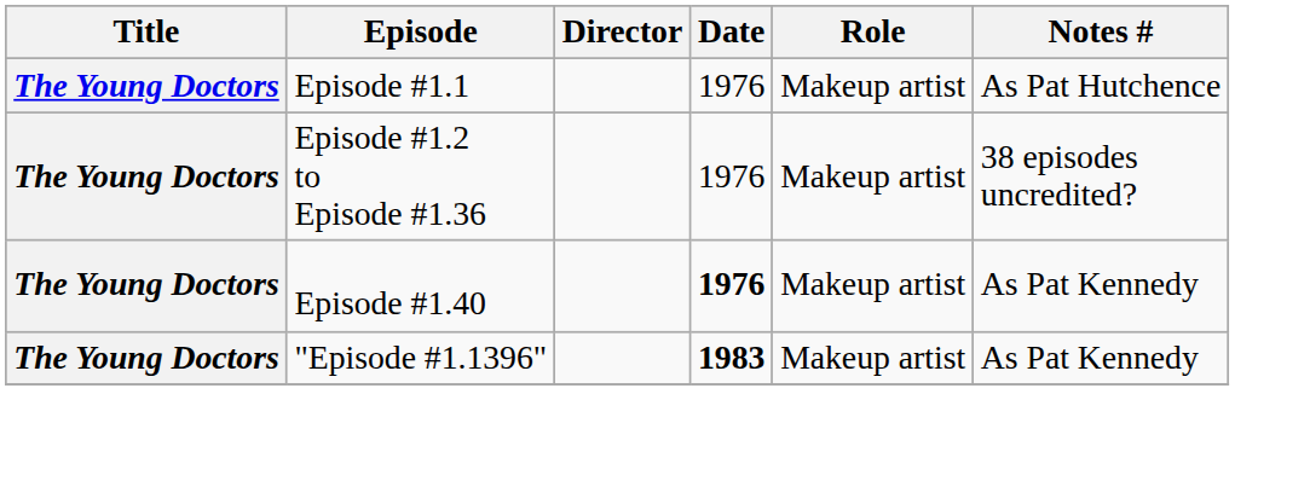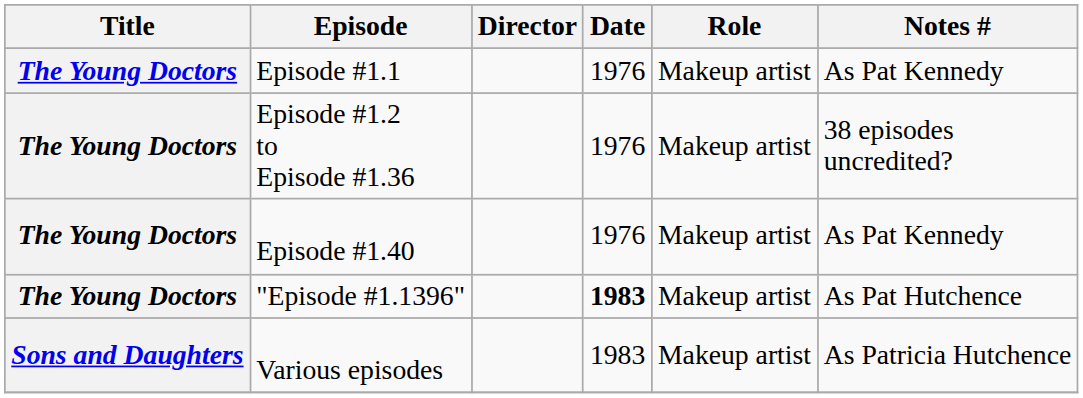 <table class="wikitable plainrowheaders sortable">
 <tr>
 <th scope="col">Title</th>
 <th scope="col">Episode</th>
 <th scope="col">Director</th>
 <th scope="col">Date</th>
 <th scope="col">Role</th>
 <th scope="col" class="unsortable">Notes #</th>
 </tr>
 <tr>
 <th scope="row"><em><a href='#'>The Young Doctors</a></em></th>
 <td>Episode #1.1</td>
 <td></td>
 <td>1976</td>
 <td>Makeup artist</td>
-<td>As Pat Hutchence</td>
+<td>As Pat Kennedy</td>
 </tr>
 <tr>
 <th scope="row"><em>The Young Doctors</em></th>
 <td>Episode #1.2<br>to<br>Episode #1.36</td>
 <td></td>
 <td>1976</td>
 <td>Makeup artist</td>
 <td>38 episodes<br>uncredited?</td>
 </tr>
 <tr>
 <th scope="row"><em>The Young Doctors</em></th>
 <td><br>Episode #1.40</td>
 <td></td>
-<td><strong>1976</strong></td>
+<td>1976</td>
 <td>Makeup artist</td>
 <td>As Pat Kennedy</td>
 </tr>
 <tr>
 <th scope="row"><em>The Young Doctors</em></th>
 <td>"Episode #1.1396"</td>
 <td></td>
 <td><strong>1983</strong></td>
 <td>Makeup artist</td>
-<td>As Pat Kennedy</td>
+<td>As Pat Hutchence</td>
+</tr>
+<tr>
+<th scope="row"><em><a href='#'>Sons and Daughters</a></em></th>
+<td><br>Various episodes</td>
+<td></td>
+<td>1983</td>
+<td>Makeup artist</td>
+<td>As Patricia Hutchence</td>
 </tr>
 <tr>
 </tr>
 </table>
